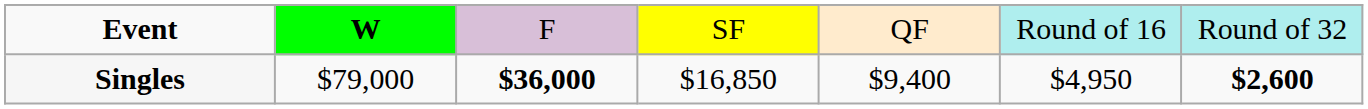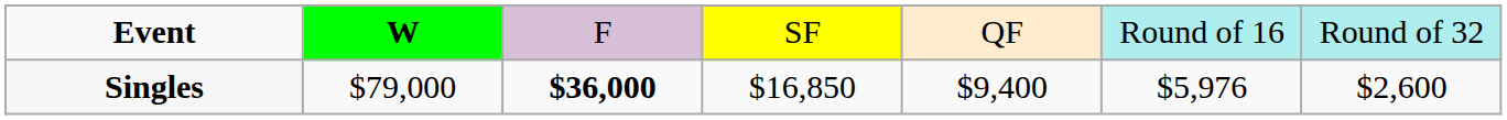 <table class=wikitable style=font-size:95%;text-align:center>
 <tr>
 <td style="width:130px"><strong>Event</strong></td>
 <td style="width:85px; background:lime"><strong>W</strong></td>
 <td style="width:85px; background:thistle">F</td>
 <td style="width:85px; background:#ffff00">SF</td>
 <td style="width:85px; background:#ffebcd">QF</td>
 <td style="width:85px; background:#afeeee">Round of 16</td>
 <td style="width:85px; background:#afeeee">Round of 32</td>
 </tr>
 <tr>
 <th style=background:#f6f6f6>Singles</th>
 <td>$79,000</td>
 <td><strong>$36,000</strong></td>
 <td>$16,850</td>
 <td>$9,400</td>
-<td>$4,950</td>
-<td><strong>$2,600</strong></td>
+<td>$5,976</td>
+<td>$2,600</td>
 </tr>
 </table>
